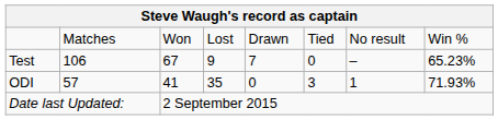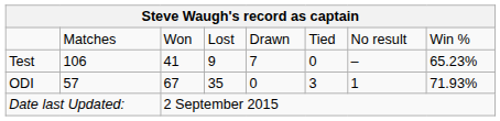 <table class="wikitable" style="float: right; margin-left: 1em; width: 40%; font-size: 90%;">
 <tr>
 <th colspan="8"><strong>Steve Waugh's record as captain</strong></th>
 </tr>
 <tr>
 <td> </td>
 <td>Matches</td>
 <td>Won</td>
 <td>Lost</td>
 <td>Drawn</td>
 <td>Tied</td>
 <td>No result</td>
 <td>Win %</td>
 </tr>
 <tr>
 <td>Test</td>
 <td>106</td>
-<td>67</td>
+<td>41</td>
 <td>9</td>
 <td>7</td>
 <td>0</td>
 <td>–</td>
 <td>65.23%</td>
 </tr>
 <tr>
 <td>ODI</td>
 <td>57</td>
-<td>41</td>
+<td>67</td>
 <td>35</td>
 <td>0</td>
 <td>3</td>
 <td>1</td>
 <td>71.93%</td>
 </tr>
 <tr>
 <td colspan=2><em>Date last Updated:</em></td>
 <td colspan=8>2 September 2015</td>
 </tr>
 </table>
